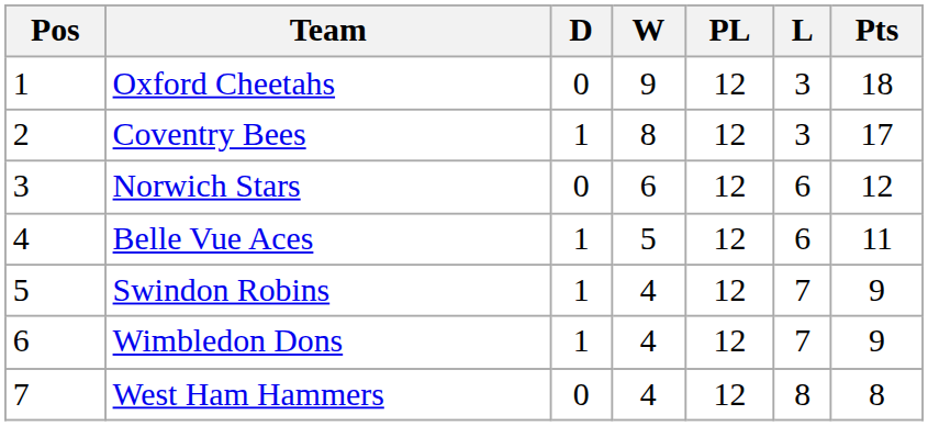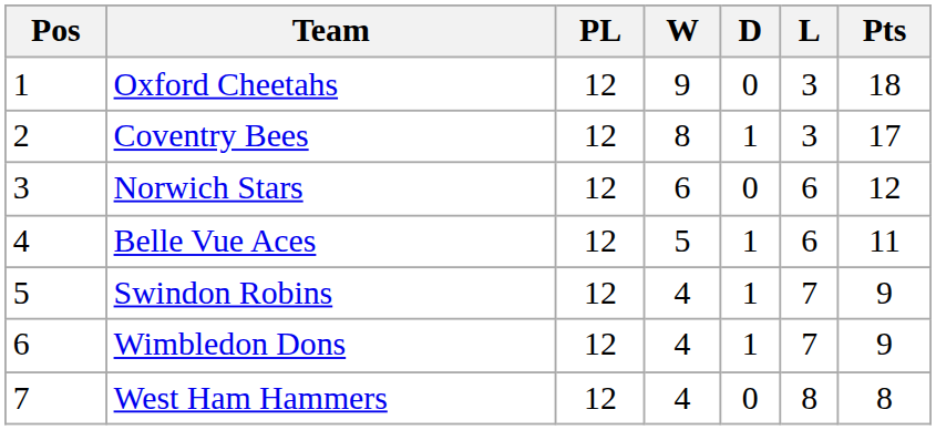 <table class=wikitable width="450" style="background:#FFFFFF;">
 <tr>
 <th>Pos</th>
 <th>Team</th>
+<th>PL</th>
+<th>W</th>
 <th>D</th>
-<th>W</th>
-<th>PL</th>
 <th>L</th>
 <th>Pts</th>
 </tr>
 <tr>
 <td>1</td>
 <td><a href='#'>Oxford Cheetahs</a></td>
+<td align="center">12</td>
+<td align="center">9</td>
 <td align="center">0</td>
-<td align="center">9</td>
-<td align="center">12</td>
 <td align="center">3</td>
 <td align="center">18</td>
 </tr>
 <tr>
 <td>2</td>
 <td><a href='#'>Coventry Bees</a></td>
+<td align="center">12</td>
+<td align="center">8</td>
 <td align="center">1</td>
-<td align="center">8</td>
-<td align="center">12</td>
 <td align="center">3</td>
 <td align="center">17</td>
 </tr>
 <tr>
 <td>3</td>
 <td><a href='#'>Norwich Stars</a></td>
+<td align="center">12</td>
+<td align="center">6</td>
 <td align="center">0</td>
-<td align="center">6</td>
-<td align="center">12</td>
 <td align="center">6</td>
 <td align="center">12</td>
 </tr>
 <tr>
 <td>4</td>
 <td><a href='#'>Belle Vue Aces</a></td>
+<td align="center">12</td>
+<td align="center">5</td>
 <td align="center">1</td>
-<td align="center">5</td>
-<td align="center">12</td>
 <td align="center">6</td>
 <td align="center">11</td>
 </tr>
 <tr>
 <td>5</td>
 <td><a href='#'>Swindon Robins</a></td>
+<td align="center">12</td>
+<td align="center">4</td>
 <td align="center">1</td>
-<td align="center">4</td>
-<td align="center">12</td>
 <td align="center">7</td>
 <td align="center">9</td>
 </tr>
 <tr>
 <td>6</td>
 <td><a href='#'>Wimbledon Dons</a></td>
+<td align="center">12</td>
+<td align="center">4</td>
 <td align="center">1</td>
-<td align="center">4</td>
-<td align="center">12</td>
 <td align="center">7</td>
 <td align="center">9</td>
 </tr>
 <tr>
 <td>7</td>
 <td><a href='#'>West Ham Hammers</a></td>
+<td align="center">12</td>
+<td align="center">4</td>
 <td align="center">0</td>
-<td align="center">4</td>
-<td align="center">12</td>
 <td align="center">8</td>
 <td align="center">8</td>
 </tr>
 </table>
